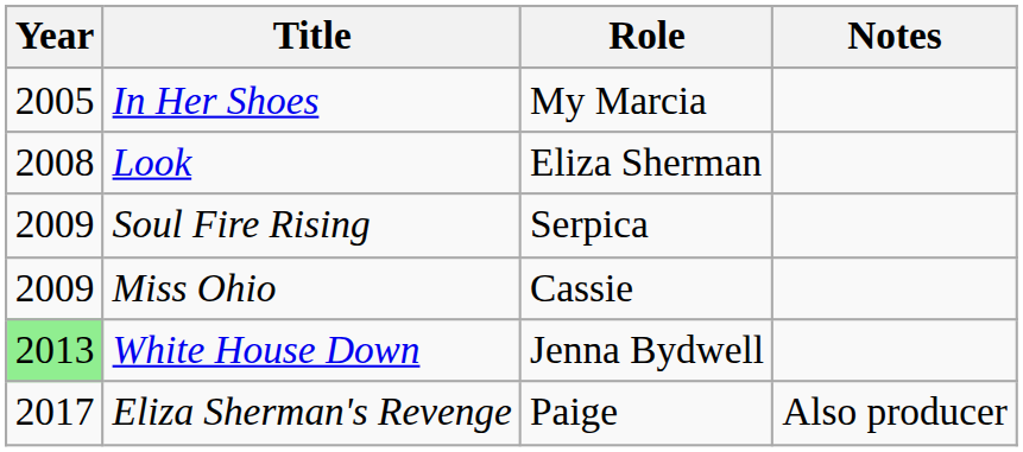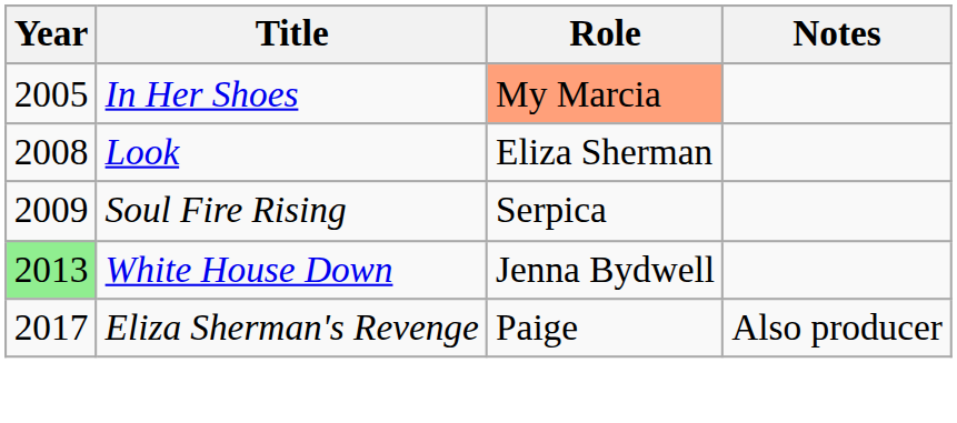 <table class="wikitable sortable">
 <tr>
 <th>Year</th>
 <th>Title</th>
 <th>Role</th>
 <th>Notes</th>
 </tr>
 <tr>
 <td>2005</td>
 <td><a href='#'><em>In Her Shoes</em></a></td>
-<td>My Marcia</td>
+<td style="background: lightsalmon;">My Marcia</td>
 <td></td>
 </tr>
 <tr>
 <td>2008</td>
 <td><a href='#'><em>Look</em></a></td>
 <td>Eliza Sherman</td>
 <td></td>
 </tr>
 <tr>
 <td>2009</td>
 <td><em>Soul Fire Rising</em></td>
 <td>Serpica</td>
 <td></td>
 </tr>
 <tr>
-<td>2009</td>
-<td><em>Miss Ohio</em></td>
-<td>Cassie</td>
-<td></td>
-</tr>
-<tr>
 <td style="background: lightgreen;">2013</td>
 <td><em><a href='#'>White House Down</a></em></td>
 <td>Jenna Bydwell</td>
 <td></td>
 </tr>
 <tr>
 <td>2017</td>
 <td><em>Eliza Sherman's Revenge</em></td>
 <td>Paige</td>
 <td>Also producer</td>
 </tr>
 </table>
